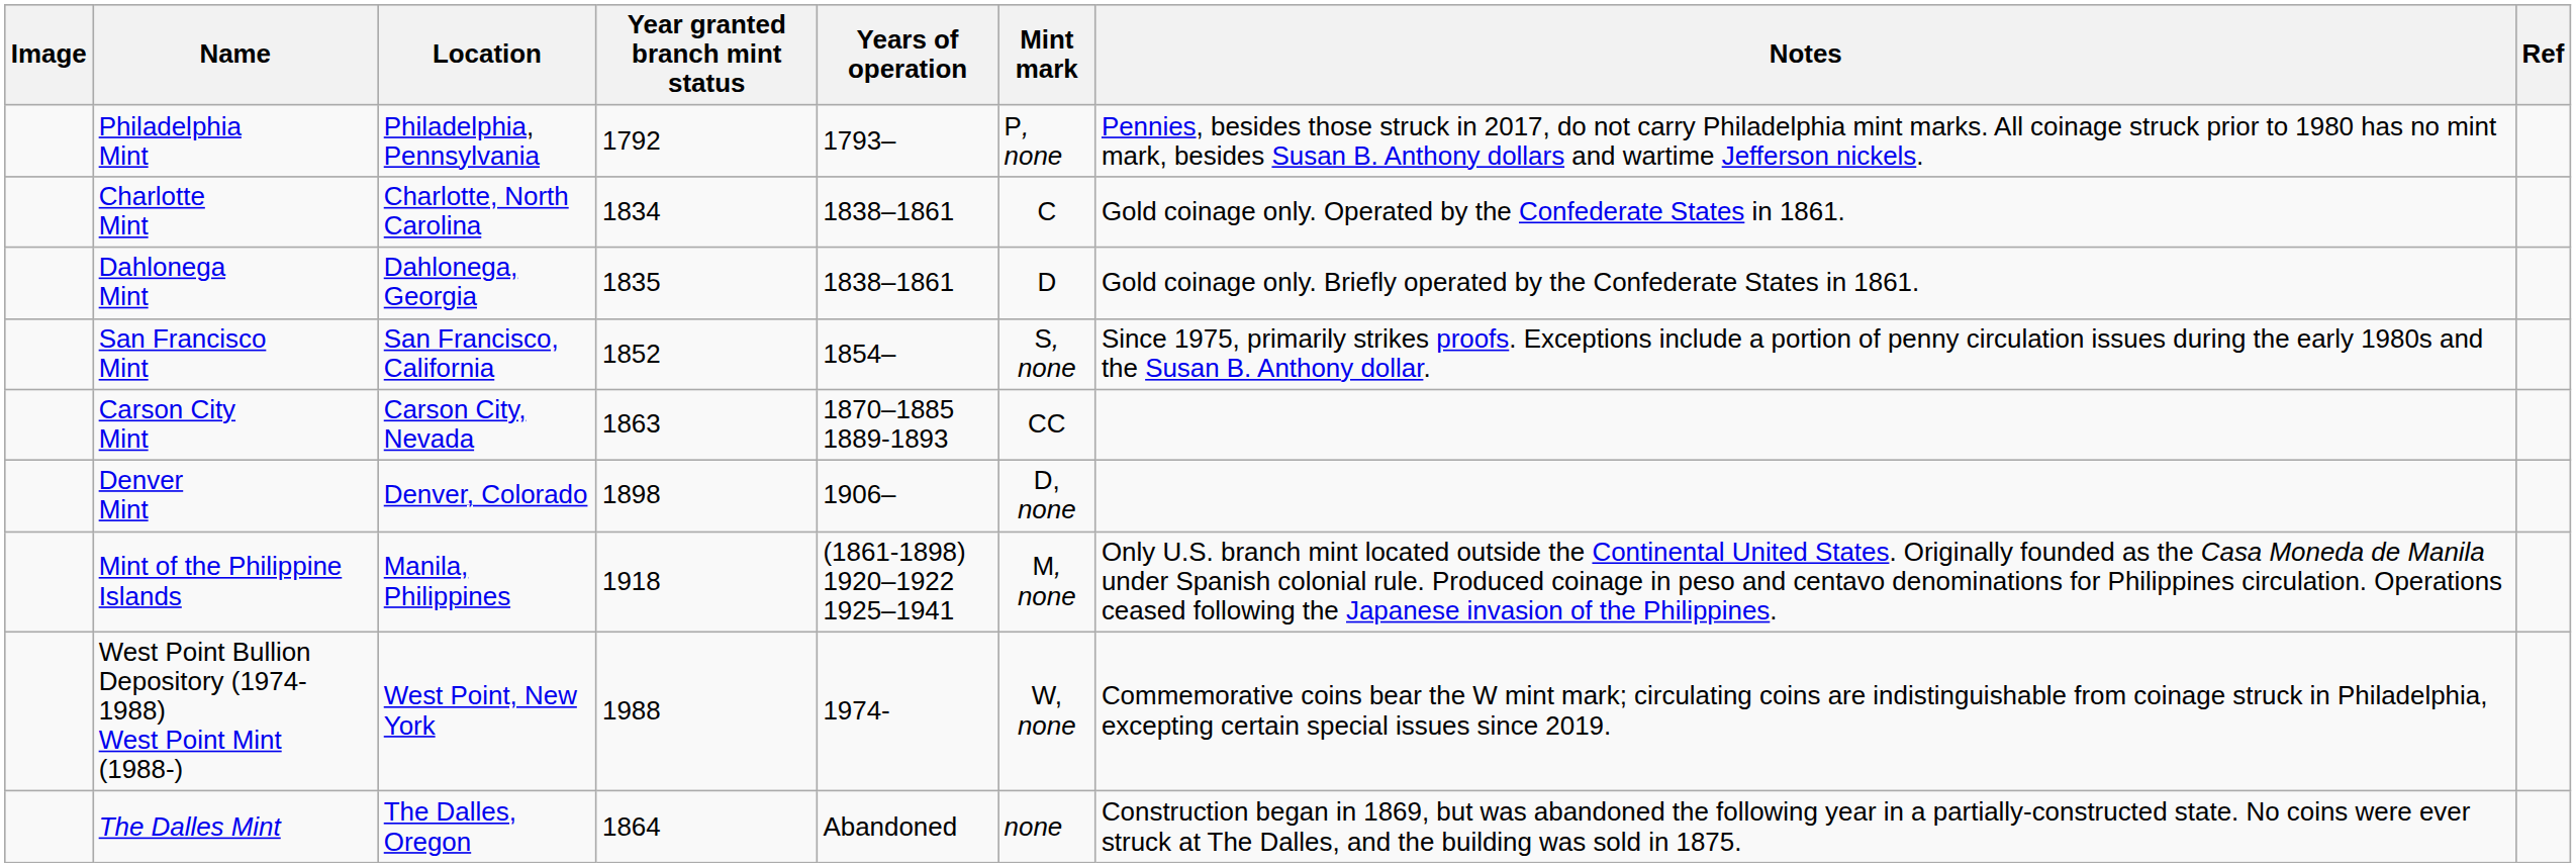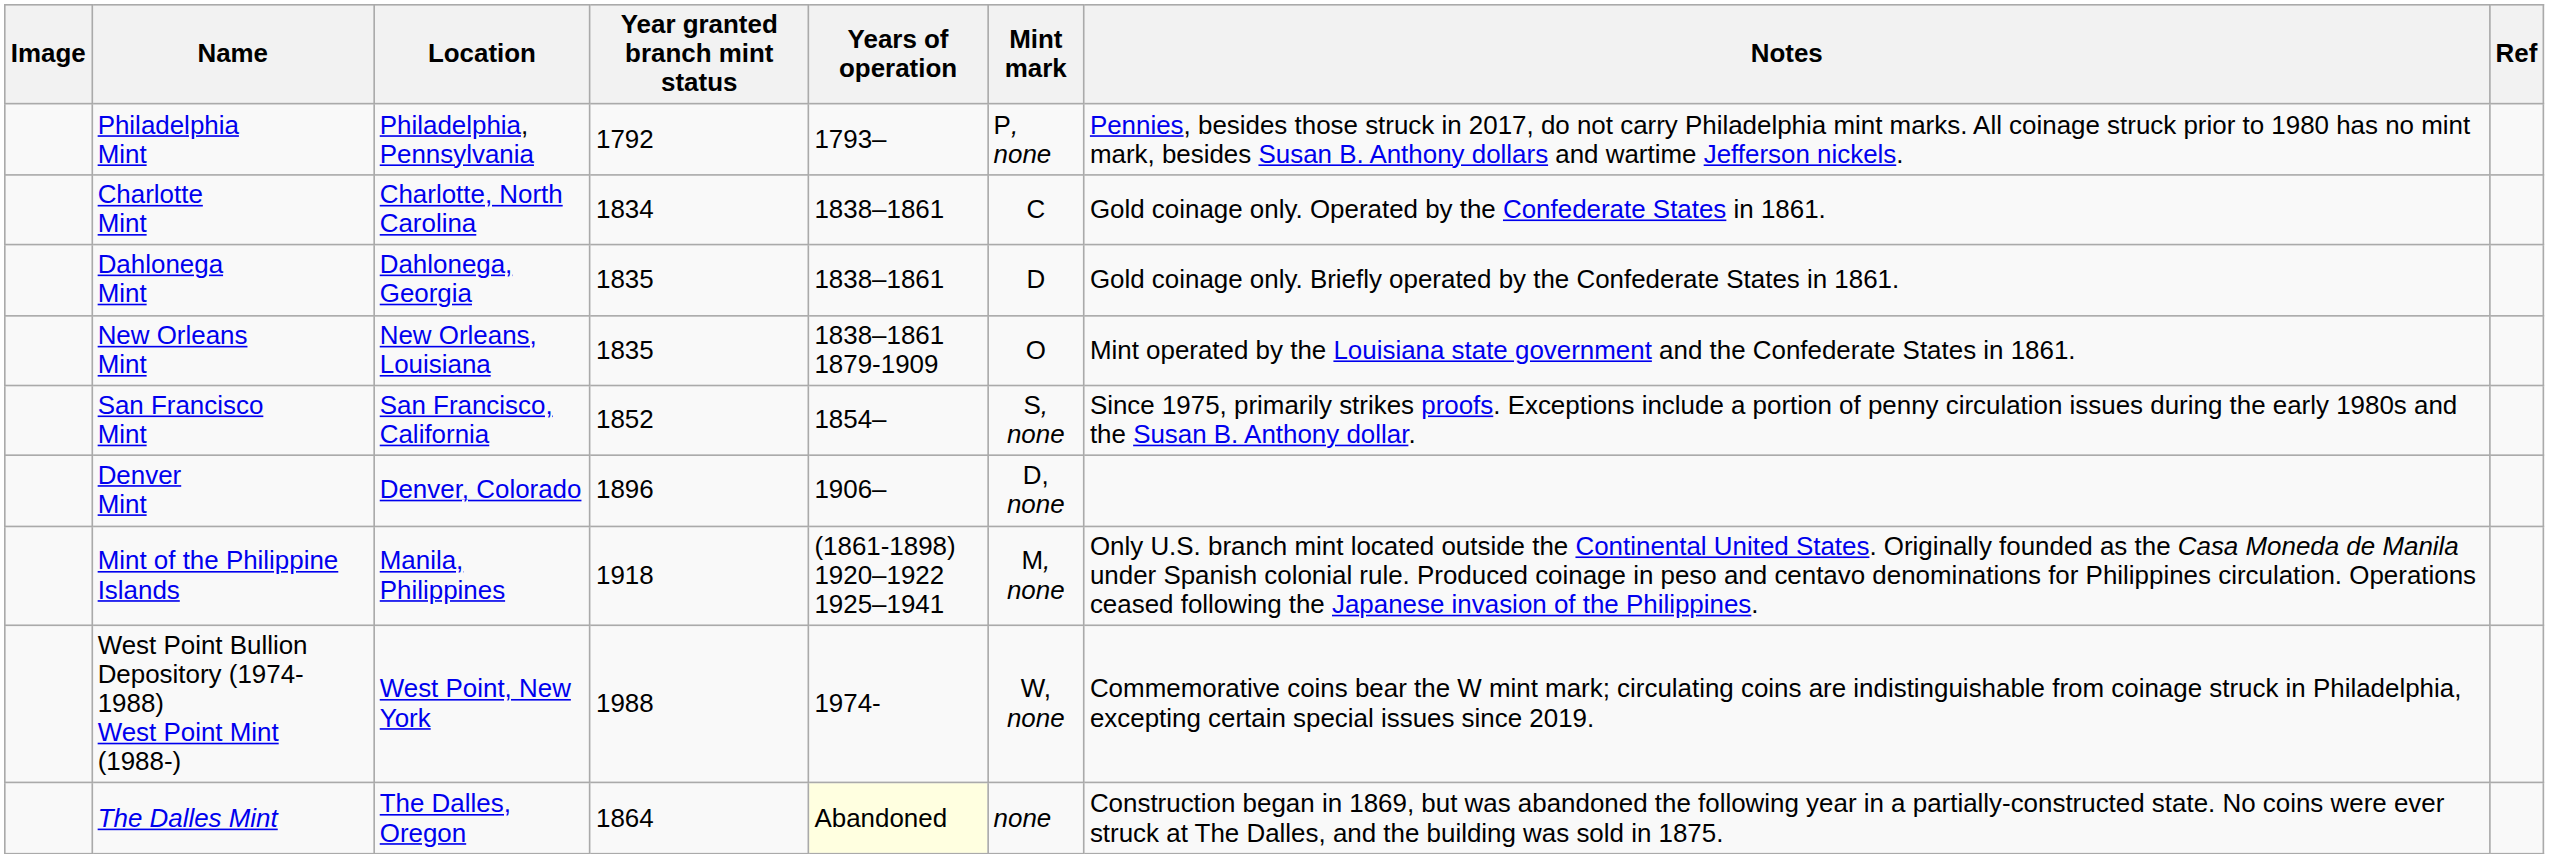 <table class="wikitable">
 <tr>
 <th>Image</th>
 <th>Name</th>
 <th>Location</th>
 <th>Year granted branch mint status</th>
 <th>Years of operation</th>
 <th>Mint mark</th>
 <th>Notes</th>
 <th>Ref</th>
 </tr>
 <tr>
 <td align="center"></td>
 <td><a href='#'>Philadelphia</a><br><a href='#'>Mint</a></td>
 <td><a href='#'>Philadelphia</a>,<br><a href='#'>Pennsylvania</a></td>
 <td>1792</td>
 <td>1793–</td>
 <td>P<em>,</em><br><em>none</em></td>
 <td><a href='#'>Pennies</a>, besides those struck in 2017, do not carry Philadelphia mint marks. All coinage struck prior to 1980 has no mint mark, besides <a href='#'>Susan B. Anthony dollars</a> and wartime <a href='#'>Jefferson nickels</a>.</td>
 <td></td>
 </tr>
 <tr>
 <td></td>
 <td><a href='#'>Charlotte</a><br><a href='#'>Mint</a></td>
 <td><a href='#'>Charlotte, North Carolina</a></td>
 <td>1834</td>
 <td>1838–1861</td>
 <td align="center">C</td>
 <td>Gold coinage only. Operated by the <a href='#'>Confederate States</a> in 1861.</td>
 <td></td>
 </tr>
 <tr>
 <td></td>
 <td><a href='#'>Dahlonega</a><br><a href='#'>Mint</a></td>
 <td><a href='#'>Dahlonega, Georgia</a></td>
 <td>1835</td>
 <td>1838–1861</td>
 <td align="center">D</td>
 <td>Gold coinage only. Briefly operated by the Confederate States in 1861.</td>
 <td></td>
 </tr>
 <tr>
 <td></td>
+<td><a href='#'>New Orleans</a><br><a href='#'>Mint</a></td>
+<td><a href='#'>New Orleans, Louisiana</a></td>
+<td>1835</td>
+<td>1838–1861<br>1879-1909</td>
+<td align="center">O</td>
+<td>Mint operated by the <a href='#'>Louisiana state government</a> and the Confederate States in 1861.</td>
+<td></td>
+</tr>
+<tr>
+<td></td>
 <td><a href='#'>San Francisco</a><br><a href='#'>Mint</a></td>
 <td><a href='#'>San Francisco, California</a></td>
 <td>1852</td>
 <td>1854–</td>
 <td align="center">S<em>,</em><br><em>none</em></td>
 <td>Since 1975, primarily strikes <a href='#'>proofs</a>. Exceptions include a portion of penny circulation issues during the early 1980s and the <a href='#'>Susan B. Anthony dollar</a>.</td>
 <td></td>
 </tr>
 <tr>
 <td></td>
-<td><a href='#'>Carson City</a><br><a href='#'>Mint</a></td>
-<td><a href='#'>Carson City, Nevada</a></td>
-<td>1863</td>
-<td>1870–1885<br>1889-1893</td>
-<td align="center">CC</td>
-<td></td>
-<td></td>
-</tr>
-<tr>
-<td></td>
 <td><a href='#'>Denver</a><br><a href='#'>Mint</a></td>
 <td><a href='#'>Denver, Colorado</a></td>
-<td>1898</td>
+<td>1896</td>
 <td>1906–</td>
 <td align="center">D,<br><em>none</em></td>
 <td></td>
 <td></td>
 </tr>
 <tr>
 <td></td>
 <td><a href='#'>Mint of the Philippine Islands</a></td>
 <td><a href='#'>Manila, Philippines</a></td>
 <td>1918</td>
 <td>(1861-1898)<br>1920–1922<br>1925–1941</td>
 <td align="center">M<em>,</em><br><em>none</em></td>
 <td>Only U.S. branch mint located outside the <a href='#'>Continental United States</a>. Originally founded as the <em>Casa Moneda de Manila</em> under Spanish colonial rule. Produced coinage in peso and centavo denominations for Philippines circulation. Operations ceased following the <a href='#'>Japanese invasion of the Philippines</a>.</td>
 <td></td>
 </tr>
 <tr>
 <td></td>
 <td>West Point Bullion Depository (1974-1988)<br><a href='#'>West Point Mint</a> (1988-)</td>
 <td><a href='#'>West Point, New York</a></td>
 <td>1988</td>
 <td>1974-</td>
 <td align="center">W,<br><em>none</em></td>
 <td>Commemorative coins bear the W mint mark; circulating coins are indistinguishable from coinage struck in Philadelphia, excepting certain special issues since 2019.</td>
 <td></td>
 </tr>
 <tr>
 <td></td>
 <td><em><a href='#'>The Dalles Mint</a></em></td>
 <td><a href='#'>The Dalles, Oregon</a></td>
 <td>1864</td>
-<td>Abandoned</td>
+<td style="background: lightyellow;">Abandoned</td>
 <td><em>none</em></td>
 <td>Construction began in 1869, but was abandoned the following year in a partially-constructed state. No coins were ever struck at The Dalles, and the building was sold in 1875.</td>
 <td></td>
 </tr>
 </table>
